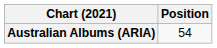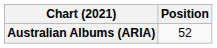 <table class="wikitable plainrowheaders" style="text-align:center">
 <tr>
 <th scope="col">Chart (2021)</th>
 <th scope="col">Position</th>
 </tr>
 <tr>
 <th scope="row">Australian Albums (ARIA)</th>
-<td>54</td>
+<td>52</td>
 </tr>
 </table>
